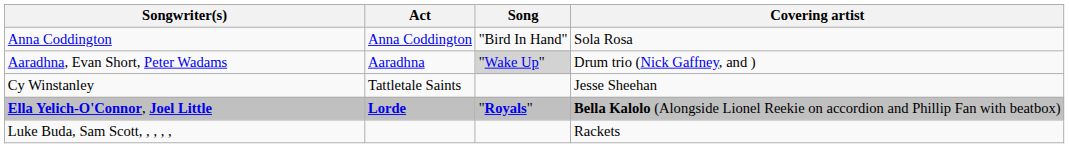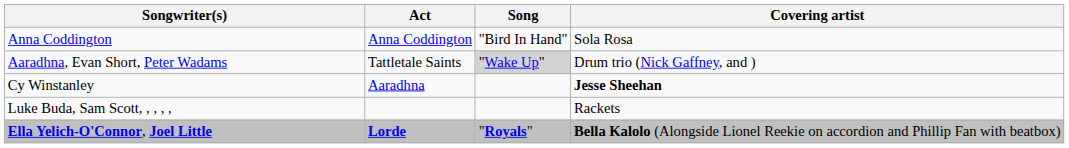 <table class="wikitable">
 <tr>
 <th width="34%">Songwriter(s)</th>
 <th>Act</th>
 <th>Song</th>
 <th>Covering artist</th>
 </tr>
 <tr>
 <td><a href='#'>Anna Coddington</a></td>
 <td><a href='#'>Anna Coddington</a></td>
 <td>"Bird In Hand"</td>
 <td>Sola Rosa</td>
 </tr>
 <tr>
 <td><a href='#'>Aaradhna</a>, Evan Short, <a href='#'>Peter Wadams</a></td>
-<td><a href='#'>Aaradhna</a></td>
+<td>Tattletale Saints</td>
 <td style="background: lightgrey;">"<a href='#'>Wake Up</a>"</td>
 <td>Drum trio (<a href='#'>Nick Gaffney</a>,  and )</td>
 </tr>
 <tr>
 <td>Cy Winstanley</td>
-<td>Tattletale Saints</td>
+<td><a href='#'>Aaradhna</a></td>
 <td></td>
-<td>Jesse Sheehan</td>
+<td><strong>Jesse Sheehan</strong></td>
+</tr>
+<tr>
+<td>Luke Buda, Sam Scott, , , , , </td>
+<td></td>
+<td></td>
+<td>Rackets</td>
 </tr>
 <tr bgcolor="silver">
 <td><strong><a href='#'>Ella Yelich-O'Connor</a></strong>, <strong><a href='#'>Joel Little</a></strong></td>
 <td><strong><a href='#'>Lorde</a></strong></td>
 <td>"<strong><a href='#'>Royals</a></strong>"</td>
 <td><strong>Bella Kalolo</strong> (Alongside Lionel Reekie on accordion and Phillip Fan with beatbox)</td>
 </tr>
-<tr>
-<td>Luke Buda, Sam Scott, , , , , </td>
-<td></td>
-<td></td>
-<td>Rackets</td>
-</tr>
 </table>
